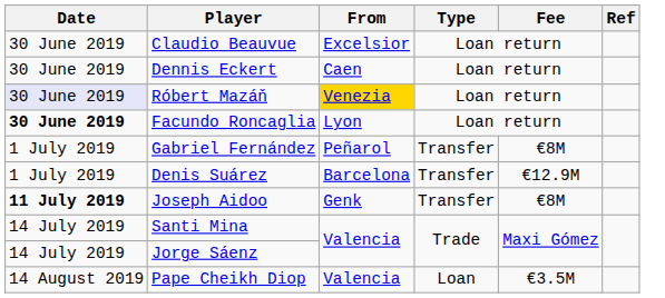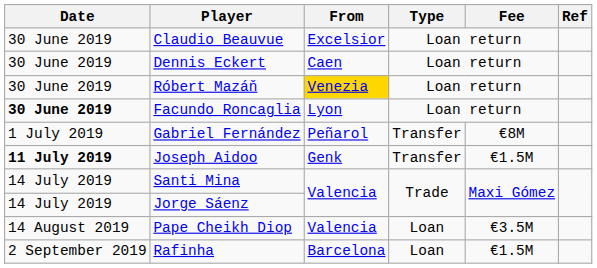 <table class="wikitable">
 <tr>
 <th>Date</th>
 <th>Player</th>
 <th>From</th>
 <th>Type</th>
 <th>Fee</th>
 <th>Ref</th>
 </tr>
 <tr>
 <td>30 June 2019</td>
 <td> <a href='#'>Claudio Beauvue</a></td>
 <td> <a href='#'>Excelsior</a></td>
 <td style="text-align:center;" colspan="2">Loan return</td>
 <td align=center></td>
 </tr>
 <tr>
 <td>30 June 2019</td>
 <td> <a href='#'>Dennis Eckert</a></td>
 <td> <a href='#'>Caen</a></td>
 <td style="text-align:center;" colspan="2">Loan return</td>
 <td align=center></td>
 </tr>
 <tr>
-<td style="background: lavender;">30 June 2019</td>
+<td>30 June 2019</td>
 <td> <a href='#'>Róbert Mazáň</a></td>
 <td style="background: gold;"> <a href='#'>Venezia</a></td>
 <td style="text-align:center;" colspan="2">Loan return</td>
 <td align=center></td>
 </tr>
 <tr>
 <td><strong>30 June 2019</strong></td>
 <td> <a href='#'>Facundo Roncaglia</a></td>
 <td> <a href='#'>Lyon</a></td>
 <td style="text-align:center;" colspan="2">Loan return</td>
 <td align=center></td>
 </tr>
 <tr>
 <td>1 July 2019</td>
 <td> <a href='#'>Gabriel Fernández</a></td>
 <td> <a href='#'>Peñarol</a></td>
 <td align=center>Transfer</td>
 <td align=center>€8M</td>
 <td align=center></td>
 </tr>
 <tr>
-<td>1 July 2019</td>
-<td> <a href='#'>Denis Suárez</a></td>
-<td><a href='#'>Barcelona</a></td>
-<td align=center>Transfer</td>
-<td align=center>€12.9M</td>
-<td align=center></td>
-</tr>
-<tr>
 <td><strong>11 July 2019</strong></td>
 <td> <a href='#'>Joseph Aidoo</a></td>
 <td> <a href='#'>Genk</a></td>
 <td align=center>Transfer</td>
-<td align=center>€8M</td>
+<td align=center>€1.5M</td>
 <td align=center></td>
 </tr>
 <tr>
 <td>14 July 2019</td>
 <td> <a href='#'>Santi Mina</a></td>
 <td rowspan=2><a href='#'>Valencia</a></td>
 <td style="text-align:center;" rowspan="2">Trade</td>
 <td style="text-align:center;" rowspan="2"><a href='#'>Maxi Gómez</a></td>
 <td rowspan="2" style="text-align:center;"></td>
 </tr>
 <tr>
 <td>14 July 2019</td>
 <td> <a href='#'>Jorge Sáenz</a></td>
 </tr>
 <tr>
 <td>14 August 2019</td>
 <td> <a href='#'>Pape Cheikh Diop</a></td>
 <td><a href='#'>Valencia</a></td>
 <td align=center>Loan</td>
 <td align=center>€3.5M</td>
 <td align=center></td>
 </tr>
+<tr>
+<td>2 September 2019</td>
+<td> <a href='#'>Rafinha</a></td>
+<td><a href='#'>Barcelona</a></td>
+<td align=center>Loan</td>
+<td align=center>€1.5M</td>
+<td align=center></td>
+</tr>
 </table>
